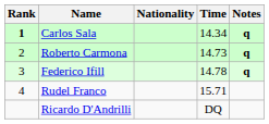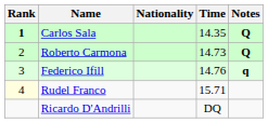 <table class="wikitable sortable" style="text-align:center">
 <tr>
 <th>Rank</th>
 <th>Name</th>
 <th>Nationality</th>
 <th>Time</th>
 <th>Notes</th>
 </tr>
 <tr bgcolor=ccffcc>
 <td align=center><strong>1</strong></td>
 <td align=left><a href='#'>Carlos Sala</a></td>
 <td align=left></td>
-<td>14.34</td>
-<td><strong>q</strong></td>
+<td>14.35</td>
+<td><strong>Q</strong></td>
 </tr>
 <tr bgcolor=ccffcc>
 <td align=center>2</td>
 <td align=left><a href='#'>Roberto Carmona</a></td>
 <td align=left></td>
 <td>14.73</td>
-<td><strong>q</strong></td>
+<td><strong>Q</strong></td>
 </tr>
 <tr bgcolor=ddffdd>
 <td align=center>3</td>
 <td align=left><a href='#'>Federico Ifill</a></td>
 <td align=left></td>
-<td>14.78</td>
+<td>14.76</td>
 <td><strong>q</strong></td>
 </tr>
 <tr>
-<td align=center>4</td>
+<td align=center style="background: lightyellow;">4</td>
 <td align=left><a href='#'>Rudel Franco</a></td>
 <td align=left></td>
 <td>15.71</td>
 <td></td>
 </tr>
 <tr>
 <td align=center></td>
 <td align=left><a href='#'>Ricardo D'Andrilli</a></td>
 <td align=left></td>
 <td>DQ</td>
 <td></td>
 </tr>
 </table>
